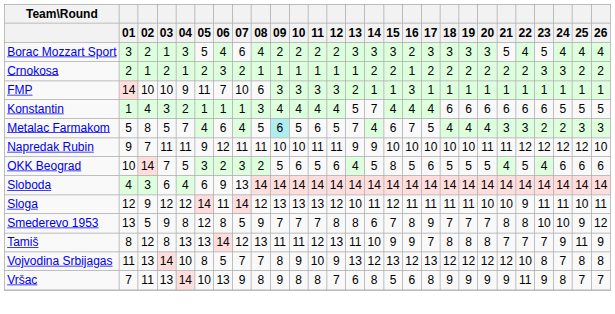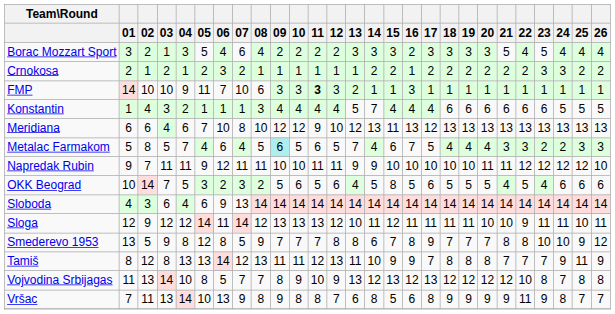 <table class="wikitable sortable" style="text-align: center;">
 <tr>
 <th>Team\Round</th>
 <th></th>
 <th></th>
 <th></th>
 <th></th>
 <th></th>
 <th></th>
 <th></th>
 <th></th>
 <th></th>
 <th></th>
 <th></th>
 <th></th>
 <th></th>
 <th></th>
 <th></th>
 <th></th>
 <th></th>
 <th></th>
 <th></th>
 <th></th>
 <th></th>
 <th></th>
 <th></th>
 <th></th>
 <th></th>
 <th></th>
 </tr>
 <tr>
 <th></th>
 <th>01</th>
 <th>02</th>
 <th>03</th>
 <th>04</th>
 <th>05</th>
 <th>06</th>
 <th>07</th>
 <th>08</th>
 <th>09</th>
 <th>10</th>
 <th>11</th>
 <th>12</th>
 <th>13</th>
 <th>14</th>
 <th>15</th>
 <th>16</th>
 <th>17</th>
 <th>18</th>
 <th>19</th>
 <th>20</th>
 <th>21</th>
 <th>22</th>
 <th>23</th>
 <th>24</th>
 <th>25</th>
 <th>26</th>
 </tr>
 <tr>
 <td align="left"><a href='#'>Borac Mozzart Sport</a></td>
 <td style="background: #ddffdd">3</td>
 <td style="background: #ddffdd">2</td>
 <td style="background: #ddffdd">1</td>
 <td style="background: #ddffdd">3</td>
 <td>5</td>
 <td style="background: #ddffdd">4</td>
 <td>6</td>
 <td style="background: #ddffdd">4</td>
 <td style="background: #ddffdd">2</td>
 <td style="background: #ddffdd">2</td>
 <td style="background: #ddffdd">2</td>
 <td style="background: #ddffdd">2</td>
 <td style="background: #ddffdd">3</td>
 <td style="background: #ddffdd">3</td>
 <td style="background: #ddffdd">3</td>
 <td style="background: #ddffdd">2</td>
 <td style="background: #ddffdd">3</td>
 <td style="background: #ddffdd">3</td>
 <td style="background: #ddffdd">3</td>
 <td style="background: #ddffdd">3</td>
 <td>5</td>
 <td style="background: #ddffdd">4</td>
 <td>5</td>
 <td style="background: #ddffdd">4</td>
 <td style="background: #ddffdd">4</td>
 <td style="background: #ddffdd">4</td>
 </tr>
 <tr>
 <td align="left"><a href='#'>Crnokosa</a></td>
 <td style="background: #ddffdd">2</td>
 <td style="background: #ddffdd">1</td>
 <td style="background: #ddffdd">2</td>
 <td style="background: #ddffdd">1</td>
 <td style="background: #ddffdd">2</td>
 <td style="background: #ddffdd">3</td>
 <td style="background: #ddffdd">2</td>
 <td style="background: #ddffdd">1</td>
 <td style="background: #ddffdd">1</td>
 <td style="background: #ddffdd">1</td>
 <td style="background: #ddffdd">1</td>
 <td style="background: #ddffdd">1</td>
 <td style="background: #ddffdd">1</td>
 <td style="background: #ddffdd">2</td>
 <td style="background: #ddffdd">2</td>
 <td style="background: #ddffdd">1</td>
 <td style="background: #ddffdd">2</td>
 <td style="background: #ddffdd">2</td>
 <td style="background: #ddffdd">2</td>
 <td style="background: #ddffdd">2</td>
 <td style="background: #ddffdd">2</td>
 <td style="background: #ddffdd">2</td>
 <td style="background: #ddffdd">3</td>
 <td style="background: #ddffdd">3</td>
 <td style="background: #ddffdd">2</td>
 <td style="background: #ddffdd">2</td>
 </tr>
 <tr>
 <td align="left"><a href='#'>FMP</a></td>
 <td style="background: #ffdddd">14</td>
 <td>10</td>
 <td>10</td>
 <td>9</td>
 <td>11</td>
 <td>7</td>
 <td>10</td>
 <td>6</td>
 <td style="background: #ddffdd">3</td>
 <td style="background: #ddffdd">3</td>
-<td style="background: #ddffdd">3</td>
+<td style="background: #ddffdd"><strong>3</strong></td>
 <td style="background: #ddffdd">3</td>
 <td style="background: #ddffdd">2</td>
 <td style="background: #ddffdd">1</td>
 <td style="background: #ddffdd">1</td>
 <td style="background: #ddffdd">3</td>
 <td style="background: #ddffdd">1</td>
 <td style="background: #ddffdd">1</td>
 <td style="background: #ddffdd">1</td>
 <td style="background: #ddffdd">1</td>
 <td style="background: #ddffdd">1</td>
 <td style="background: #ddffdd">1</td>
 <td style="background: #ddffdd">1</td>
 <td style="background: #ddffdd">1</td>
 <td style="background: #ddffdd">1</td>
 <td style="background: #ddffdd">1</td>
 </tr>
 <tr>
 <td align="left"><a href='#'>Konstantin</a></td>
 <td style="background: #ddffdd">1</td>
 <td style="background: #ddffdd">4</td>
 <td style="background: #ddffdd">3</td>
 <td style="background: #ddffdd">2</td>
 <td style="background: #ddffdd">1</td>
 <td style="background: #ddffdd">1</td>
 <td style="background: #ddffdd">1</td>
 <td style="background: #ddffdd">3</td>
 <td style="background: #ddffdd">4</td>
 <td style="background: #ddffdd">4</td>
 <td style="background: #ddffdd">4</td>
 <td style="background: #ddffdd">4</td>
 <td>5</td>
 <td>7</td>
 <td style="background: #ddffdd">4</td>
 <td style="background: #ddffdd">4</td>
 <td style="background: #ddffdd">4</td>
 <td>6</td>
 <td>6</td>
 <td>6</td>
 <td>6</td>
 <td>6</td>
 <td>6</td>
 <td>5</td>
 <td>5</td>
 <td>5</td>
+</tr>
+<tr>
+<td align="left"><a href='#'>Meridiana</a></td>
+<td>6</td>
+<td>6</td>
+<td style="background: #ddffdd">4</td>
+<td>6</td>
+<td>7</td>
+<td>10</td>
+<td>8</td>
+<td>10</td>
+<td>12</td>
+<td>12</td>
+<td>9</td>
+<td>10</td>
+<td>12</td>
+<td>13</td>
+<td>11</td>
+<td>13</td>
+<td>12</td>
+<td>13</td>
+<td>13</td>
+<td>13</td>
+<td>13</td>
+<td>13</td>
+<td>13</td>
+<td>13</td>
+<td>13</td>
+<td>13</td>
 </tr>
 <tr>
 <td align="left"><a href='#'>Metalac Farmakom</a></td>
 <td>5</td>
 <td>8</td>
 <td>5</td>
 <td>7</td>
 <td style="background: #ddffdd">4</td>
 <td>6</td>
 <td style="background: #ddffdd">4</td>
 <td>5</td>
 <td style="background: paleturquoise;">6</td>
 <td>5</td>
 <td>6</td>
 <td>5</td>
 <td>7</td>
 <td style="background: #ddffdd">4</td>
 <td>6</td>
 <td>7</td>
 <td>5</td>
 <td style="background: #ddffdd">4</td>
 <td style="background: #ddffdd">4</td>
 <td style="background: #ddffdd">4</td>
 <td style="background: #ddffdd">3</td>
 <td style="background: #ddffdd">3</td>
 <td style="background: #ddffdd">2</td>
 <td style="background: #ddffdd">2</td>
 <td style="background: #ddffdd">3</td>
 <td style="background: #ddffdd">3</td>
 </tr>
 <tr>
 <td align="left"><a href='#'>Napredak Rubin</a></td>
 <td>9</td>
 <td>7</td>
 <td>11</td>
 <td>11</td>
 <td>9</td>
 <td>12</td>
 <td>11</td>
 <td>11</td>
 <td>10</td>
 <td>10</td>
 <td>11</td>
 <td>11</td>
 <td>9</td>
 <td>9</td>
 <td>10</td>
 <td>10</td>
 <td>10</td>
 <td>10</td>
 <td>10</td>
 <td>11</td>
 <td>11</td>
 <td>12</td>
 <td>12</td>
 <td>12</td>
 <td>12</td>
 <td>10</td>
 </tr>
 <tr>
 <td align="left"><a href='#'>OKK Beograd</a></td>
 <td>10</td>
 <td style="background: #ffdddd">14</td>
 <td>7</td>
 <td>5</td>
 <td style="background: #ddffdd">3</td>
 <td style="background: #ddffdd">2</td>
 <td style="background: #ddffdd">3</td>
 <td style="background: #ddffdd">2</td>
 <td>5</td>
 <td>6</td>
 <td>5</td>
 <td>6</td>
 <td style="background: #ddffdd">4</td>
 <td>5</td>
 <td>8</td>
 <td>5</td>
 <td>6</td>
 <td>5</td>
 <td>5</td>
 <td>5</td>
 <td style="background: #ddffdd">4</td>
 <td>5</td>
 <td style="background: #ddffdd">4</td>
 <td>6</td>
 <td>6</td>
 <td>6</td>
 </tr>
 <tr>
 <td align="left"><a href='#'>Sloboda</a></td>
 <td style="background: #ddffdd">4</td>
 <td style="background: #ddffdd">3</td>
 <td>6</td>
 <td style="background: #ddffdd">4</td>
 <td>6</td>
 <td>9</td>
 <td>13</td>
 <td style="background: #ffdddd">14</td>
 <td style="background: #ffdddd">14</td>
 <td style="background: #ffdddd">14</td>
 <td style="background: #ffdddd">14</td>
 <td style="background: #ffdddd">14</td>
 <td style="background: #ffdddd">14</td>
 <td style="background: #ffdddd">14</td>
 <td style="background: #ffdddd">14</td>
 <td style="background: #ffdddd">14</td>
 <td style="background: #ffdddd">14</td>
 <td style="background: #ffdddd">14</td>
 <td style="background: #ffdddd">14</td>
 <td style="background: #ffdddd">14</td>
 <td style="background: #ffdddd">14</td>
 <td style="background: #ffdddd">14</td>
 <td style="background: #ffdddd">14</td>
 <td style="background: #ffdddd">14</td>
 <td style="background: #ffdddd">14</td>
 <td style="background: #ffdddd">14</td>
 </tr>
 <tr>
 <td align="left"><a href='#'>Sloga</a></td>
 <td>12</td>
 <td>9</td>
 <td>12</td>
 <td>12</td>
 <td style="background: #ffdddd">14</td>
 <td>11</td>
 <td style="background: #ffdddd">14</td>
 <td>12</td>
 <td>13</td>
 <td>13</td>
 <td>13</td>
 <td>12</td>
 <td>10</td>
 <td>11</td>
 <td>12</td>
 <td>11</td>
 <td>11</td>
 <td>11</td>
 <td>11</td>
 <td>10</td>
 <td>10</td>
 <td>9</td>
 <td>11</td>
 <td>11</td>
 <td>10</td>
 <td>11</td>
 </tr>
 <tr>
 <td align="left"><a href='#'>Smederevo 1953</a></td>
 <td>13</td>
 <td>5</td>
 <td>9</td>
 <td>8</td>
 <td>12</td>
 <td>8</td>
 <td>5</td>
 <td>9</td>
 <td>7</td>
 <td>7</td>
 <td>7</td>
 <td>8</td>
 <td>8</td>
 <td>6</td>
 <td>7</td>
 <td>8</td>
 <td>9</td>
 <td>7</td>
 <td>7</td>
 <td>7</td>
 <td>8</td>
 <td>8</td>
 <td>10</td>
 <td>10</td>
 <td>9</td>
 <td>12</td>
 </tr>
 <tr>
 <td align="left"><a href='#'>Tamiš</a></td>
 <td>8</td>
 <td>12</td>
 <td>8</td>
 <td>13</td>
 <td>13</td>
 <td style="background: #ffdddd">14</td>
 <td>12</td>
 <td>13</td>
 <td>11</td>
 <td>11</td>
 <td>12</td>
 <td>13</td>
 <td>11</td>
 <td>10</td>
 <td>9</td>
 <td>9</td>
 <td>7</td>
 <td>8</td>
 <td>8</td>
 <td>8</td>
 <td>7</td>
 <td>7</td>
 <td>7</td>
 <td>9</td>
 <td>11</td>
 <td>9</td>
 </tr>
 <tr>
 <td align="left"><a href='#'>Vojvodina Srbijagas</a></td>
 <td>11</td>
 <td>13</td>
 <td style="background: #ffdddd">14</td>
 <td>10</td>
 <td>8</td>
 <td>5</td>
 <td>7</td>
 <td>7</td>
 <td>8</td>
 <td>9</td>
 <td>10</td>
 <td>9</td>
 <td>13</td>
 <td>12</td>
 <td>13</td>
 <td>12</td>
 <td>13</td>
 <td>12</td>
 <td>12</td>
 <td>12</td>
 <td>12</td>
 <td>10</td>
 <td>8</td>
 <td>7</td>
 <td>8</td>
 <td>8</td>
 </tr>
 <tr>
 <td align="left"><a href='#'>Vršac</a></td>
 <td>7</td>
 <td>11</td>
 <td>13</td>
 <td style="background: #ffdddd">14</td>
 <td>10</td>
 <td>13</td>
 <td>9</td>
 <td>8</td>
 <td>9</td>
 <td>8</td>
 <td>8</td>
 <td>7</td>
 <td>6</td>
 <td>8</td>
 <td>5</td>
 <td>6</td>
 <td>8</td>
 <td>9</td>
 <td>9</td>
 <td>9</td>
 <td>9</td>
 <td>11</td>
 <td>9</td>
 <td>8</td>
 <td>7</td>
 <td>7</td>
 </tr>
 <tr>
 </tr>
 </table>
